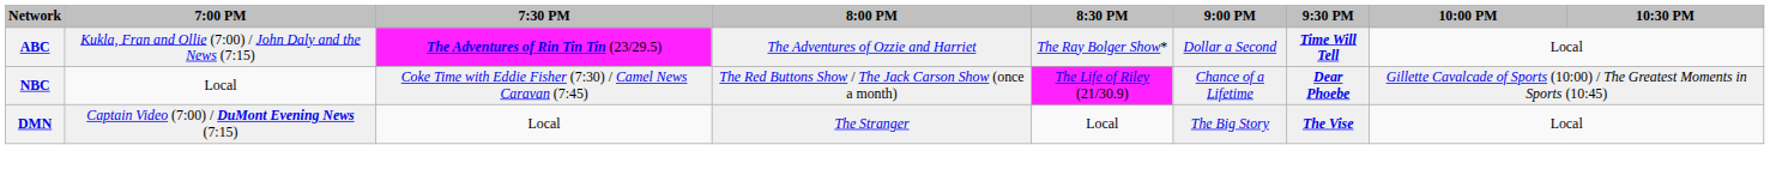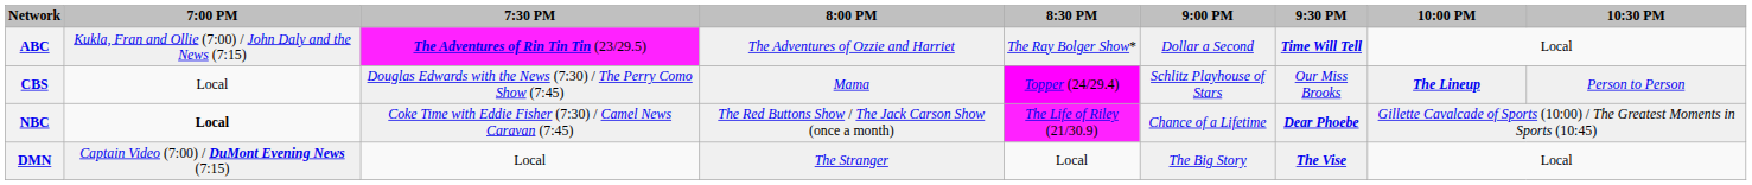 <table class="wikitable" style="width:100%;margin-right:0;text-align:center">
 <tr>
 <th style="background-color:#C0C0C0;text-align:center">Network</th>
 <th style="background-color:#C0C0C0;text-align:center">7:00 PM</th>
 <th style="background-color:#C0C0C0;text-align:center">7:30 PM</th>
 <th style="background-color:#C0C0C0;text-align:center">8:00 PM</th>
 <th style="background-color:#C0C0C0;text-align:center">8:30 PM</th>
 <th style="background-color:#C0C0C0;text-align:center">9:00 PM</th>
 <th style="background-color:#C0C0C0;text-align:center">9:30 PM</th>
 <th style="background-color:#C0C0C0;text-align:center">10:00 PM</th>
 <th style="background-color:#C0C0C0;text-align:center">10:30 PM</th>
 </tr>
 <tr>
 <th><a href='#'>ABC</a></th>
 <td style="background:#F0F0F0;"><em><a href='#'>Kukla, Fran and Ollie</a></em> (7:00) / <em><a href='#'>John Daly and the News</a></em> (7:15)</td>
 <td style="background:#FF22FF;"><strong><em><a href='#'>The Adventures of Rin Tin Tin</a></em></strong> (23/29.5)</td>
 <td style="background:#F0F0F0;"><em><a href='#'>The Adventures of Ozzie and Harriet</a></em></td>
 <td style="background:#F0F0F0;"><em><a href='#'>The Ray Bolger Show</a></em>*</td>
 <td style="background:#F0F0F0;"><em><a href='#'>Dollar a Second</a></em></td>
 <td style="background:#F0F0F0;"><strong><em><a href='#'>Time Will Tell</a></em></strong></td>
 <td colspan="2">Local</td>
 </tr>
 <tr>
+<th><a href='#'>CBS</a></th>
+<td>Local</td>
+<td style="background:#F0F0F0;"><em><a href='#'>Douglas Edwards with the News</a></em> (7:30) / <em><a href='#'>The Perry Como Show</a></em> (7:45)</td>
+<td style="background:#F0F0F0;"><em><a href='#'>Mama</a></em></td>
+<td style="background:#FF00FF;"><em><a href='#'>Topper</a></em> (24/29.4)</td>
+<td style="background:#F0F0F0;"><em><a href='#'>Schlitz Playhouse of Stars</a></em></td>
+<td style="background:#F0F0F0;"><em><a href='#'>Our Miss Brooks</a></em></td>
+<td style="background:#F0F0F0;"><strong><em><a href='#'>The Lineup</a></em></strong></td>
+<td style="background:#F0F0F0;"><em><a href='#'>Person to Person</a></em></td>
+</tr>
+<tr>
 <th><a href='#'>NBC</a></th>
-<td>Local</td>
+<td><strong>Local</strong></td>
 <td style="background:#F0F0F0;"><em><a href='#'>Coke Time with Eddie Fisher</a></em> (7:30) / <em><a href='#'>Camel News Caravan</a></em> (7:45)</td>
 <td style="background:#F0F0F0;"><em><a href='#'>The Red Buttons Show</a></em> / <em><a href='#'>The Jack Carson Show</a></em> (once a month)</td>
 <td style="background:#FF22FF;"><em><a href='#'>The Life of Riley</a></em> (21/30.9)</td>
 <td style="background:#F0F0F0;"><em><a href='#'>Chance of a Lifetime</a></em></td>
 <td style="background:#F0F0F0;"><strong><em><a href='#'>Dear Phoebe</a></em></strong></td>
 <td colspan="2" style="background:#F0F0F0;"><em><a href='#'>Gillette Cavalcade of Sports</a></em> (10:00) / <em>The Greatest Moments in Sports</em> (10:45)</td>
 </tr>
 <tr>
 <th><a href='#'>DMN</a></th>
 <td style="background:#F0F0F0;"><em><a href='#'>Captain Video</a></em> (7:00) / <strong><em><a href='#'>DuMont Evening News</a></em></strong> (7:15)</td>
 <td>Local</td>
 <td style="background:#F0F0F0;"><em><a href='#'>The Stranger</a></em></td>
 <td>Local</td>
 <td style="background:#F0F0F0;"><em><a href='#'>The Big Story</a></em></td>
 <td style="background:#F0F0F0;"><strong><em><a href='#'>The Vise</a></em></strong></td>
 <td colspan="2">Local</td>
 </tr>
 </table>
